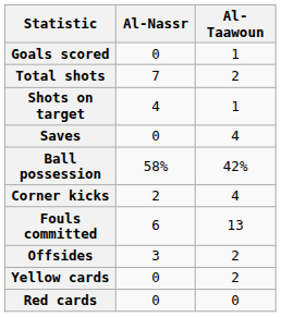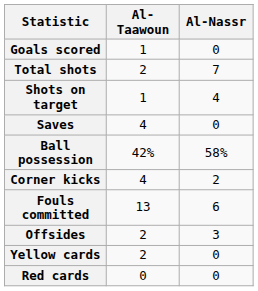 <table class="wikitable plainrowheaders" style="text-align:center">
 <tr>
 <th scope="col" style="width:100px">Statistic</th>
+<th scope="col" style="width:70px">Al-Taawoun</th>
 <th scope="col" style="width:70px">Al-Nassr</th>
-<th scope="col" style="width:70px">Al-Taawoun</th>
 </tr>
 <tr>
 <th scope=row>Goals scored</th>
+<td>1</td>
 <td>0</td>
-<td>1</td>
 </tr>
 <tr>
 <th scope=row>Total shots</th>
+<td>2</td>
 <td>7</td>
+</tr>
+<tr>
+<th scope=row>Shots on target</th>
+<td>1</td>
+<td>4</td>
+</tr>
+<tr>
+<th scope=row>Saves</th>
+<td>4</td>
+<td>0</td>
+</tr>
+<tr>
+<th scope=row>Ball possession</th>
+<td>42%</td>
+<td>58%</td>
+</tr>
+<tr>
+<th scope=row>Corner kicks</th>
+<td>4</td>
 <td>2</td>
 </tr>
 <tr>
-<th scope=row>Shots on target</th>
-<td>4</td>
-<td>1</td>
-</tr>
-<tr>
-<th scope=row>Saves</th>
-<td>0</td>
-<td>4</td>
-</tr>
-<tr>
-<th scope=row>Ball possession</th>
-<td>58%</td>
-<td>42%</td>
-</tr>
-<tr>
-<th scope=row>Corner kicks</th>
-<td>2</td>
-<td>4</td>
-</tr>
-<tr>
 <th scope=row>Fouls committed</th>
+<td>13</td>
 <td>6</td>
-<td>13</td>
 </tr>
 <tr>
 <th scope=row>Offsides</th>
+<td>2</td>
 <td>3</td>
-<td>2</td>
 </tr>
 <tr>
 <th scope=row>Yellow cards</th>
+<td>2</td>
 <td>0</td>
-<td>2</td>
 </tr>
 <tr>
 <th scope=row>Red cards</th>
 <td>0</td>
 <td>0</td>
 </tr>
 </table>
